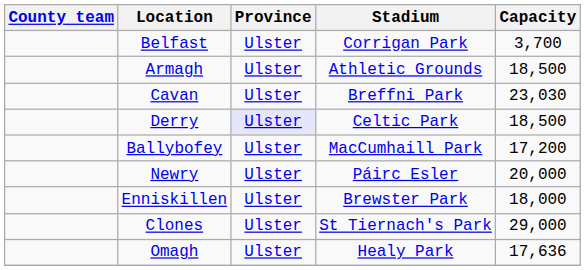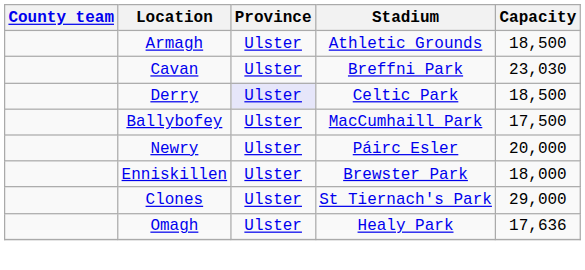 <table class="wikitable sortable" style="text-align:center">
 <tr>
 <th><a href='#'>County team</a></th>
 <th>Location</th>
 <th>Province</th>
 <th>Stadium</th>
 <th>Capacity</th>
-</tr>
-<tr>
-<td style="text-align:left"> </td>
-<td><a href='#'>Belfast</a></td>
-<td><a href='#'>Ulster</a></td>
-<td><a href='#'>Corrigan Park</a></td>
-<td>3,700</td>
 </tr>
 <tr>
 <td style="text-align:left"> </td>
 <td><a href='#'>Armagh</a></td>
 <td><a href='#'>Ulster</a></td>
 <td><a href='#'>Athletic Grounds</a></td>
 <td>18,500</td>
 </tr>
 <tr>
 <td style="text-align:left"> </td>
 <td><a href='#'>Cavan</a></td>
 <td><a href='#'>Ulster</a></td>
 <td><a href='#'>Breffni Park</a></td>
 <td>23,030</td>
 </tr>
 <tr>
 <td style="text-align:left"> </td>
 <td><a href='#'>Derry</a></td>
 <td style="background: lavender;"><a href='#'>Ulster</a></td>
 <td><a href='#'>Celtic Park</a></td>
 <td>18,500</td>
 </tr>
 <tr>
 <td style="text-align:left"> </td>
 <td><a href='#'>Ballybofey</a></td>
 <td><a href='#'>Ulster</a></td>
 <td><a href='#'>MacCumhaill Park</a></td>
-<td>17,200</td>
+<td>17,500</td>
 </tr>
 <tr>
 <td style="text-align:left"> </td>
 <td><a href='#'>Newry</a></td>
 <td><a href='#'>Ulster</a></td>
 <td><a href='#'>Páirc Esler</a></td>
 <td>20,000</td>
 </tr>
 <tr>
 <td style="text-align:left"> </td>
 <td><a href='#'>Enniskillen</a></td>
 <td><a href='#'>Ulster</a></td>
 <td><a href='#'>Brewster Park</a></td>
 <td>18,000</td>
 </tr>
 <tr>
 <td style="text-align:left"> </td>
 <td><a href='#'>Clones</a></td>
 <td><a href='#'>Ulster</a></td>
 <td><a href='#'>St Tiernach's Park</a></td>
 <td>29,000</td>
 </tr>
 <tr>
 <td style="text-align:left"> </td>
 <td><a href='#'>Omagh</a></td>
 <td><a href='#'>Ulster</a></td>
 <td><a href='#'>Healy Park</a></td>
 <td>17,636</td>
 </tr>
 <tr>
 </tr>
 </table>
